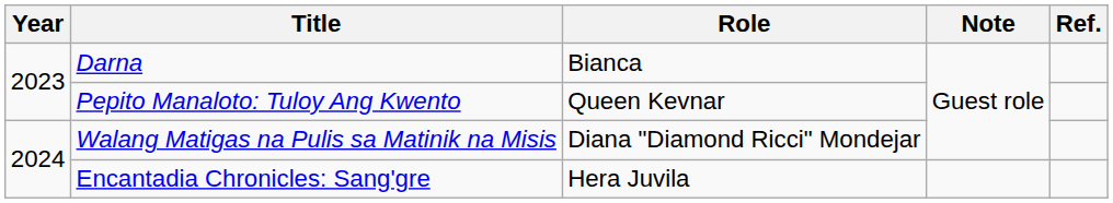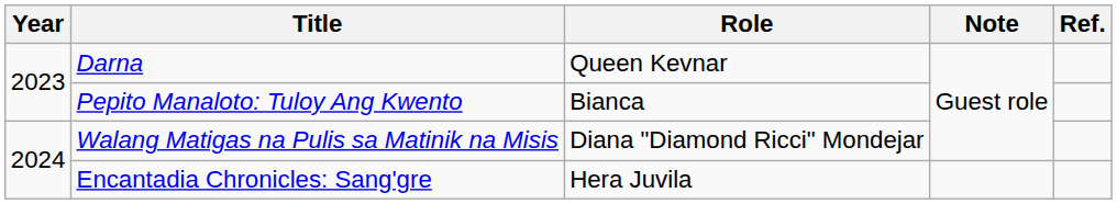 <table class="wikitable">
 <tr>
 <th>Year</th>
 <th>Title</th>
 <th>Role</th>
 <th>Note</th>
 <th>Ref.</th>
 </tr>
 <tr>
 <td rowspan="2">2023</td>
 <td><em><a href='#'>Darna</a></em></td>
-<td>Bianca</td>
+<td>Queen Kevnar</td>
 <td rowspan="3">Guest role</td>
 <td></td>
 </tr>
 <tr>
 <td><em><a href='#'>Pepito Manaloto: Tuloy Ang Kwento</a></em></td>
-<td>Queen Kevnar</td>
+<td>Bianca</td>
 <td></td>
 </tr>
 <tr>
 <td rowspan="2">2024</td>
 <td><a href='#'><em>Walang Matigas na Pulis sa Matinik na Misis</em></a></td>
 <td>Diana "Diamond Ricci" Mondejar</td>
 <td></td>
 </tr>
 <tr>
 <td><a href='#'>Encantadia Chronicles: Sang'gre</a></td>
 <td>Hera Juvila</td>
 <td></td>
 <td></td>
 </tr>
 </table>
